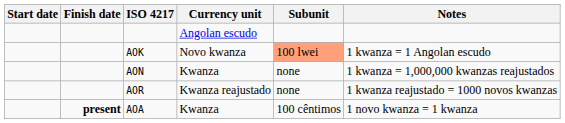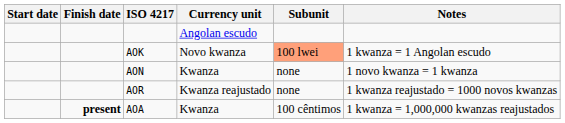 <table class="wikitable sortable">
 <tr>
 <th>Start date</th>
 <th>Finish date</th>
 <th>ISO 4217</th>
 <th>Currency unit</th>
 <th>Subunit</th>
 <th class="unsortable">Notes</th>
 </tr>
 <tr>
 <td align=right></td>
 <td align=right></td>
 <td></td>
 <td><a href='#'>Angolan escudo</a></td>
 <td></td>
 <td></td>
 </tr>
 <tr>
 <td align=right></td>
 <td align=right></td>
 <td><code>AOK</code></td>
 <td>Novo kwanza</td>
 <td style="background: lightsalmon;">100 lwei</td>
 <td>1 kwanza = 1 Angolan escudo</td>
 </tr>
 <tr>
 <td align=right></td>
 <td align=right></td>
 <td><code>AON</code></td>
 <td>Kwanza</td>
 <td>none</td>
-<td>1 kwanza = 1,000,000 kwanzas reajustados</td>
+<td>1 novo kwanza = 1 kwanza</td>
 </tr>
 <tr>
 <td align=right></td>
 <td align=right></td>
 <td><code>AOR</code></td>
 <td>Kwanza reajustado</td>
 <td>none</td>
 <td>1 kwanza reajustado = 1000 novos kwanzas</td>
 </tr>
 <tr>
 <td align=right></td>
 <td align=right><strong>present</strong></td>
 <td><code>AOA</code></td>
 <td>Kwanza</td>
 <td>100 cêntimos</td>
-<td>1 novo kwanza = 1 kwanza</td>
+<td>1 kwanza = 1,000,000 kwanzas reajustados</td>
 </tr>
 </table>
